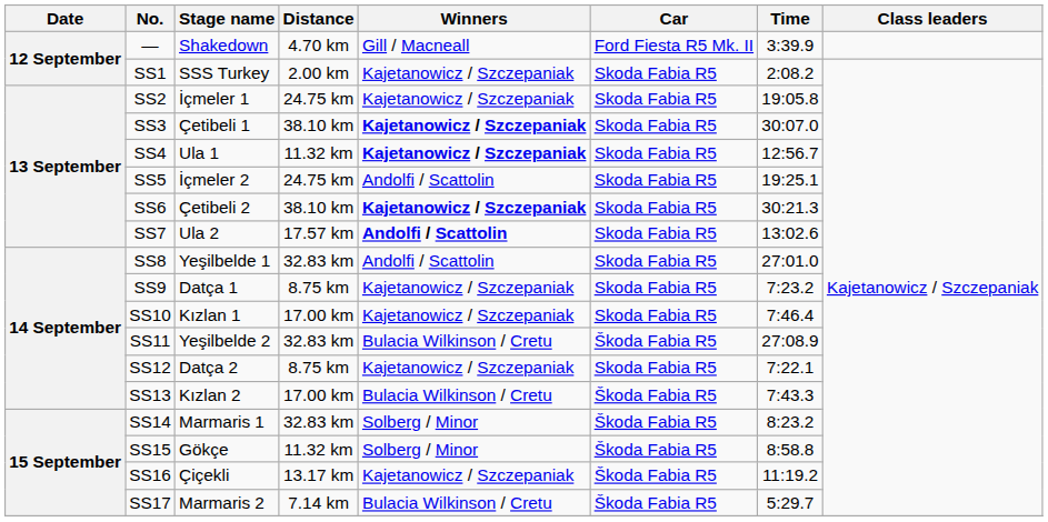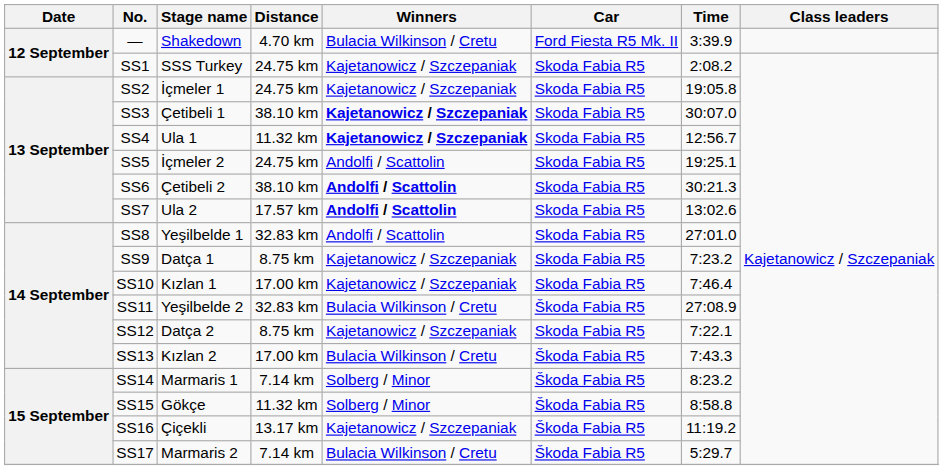 <table class="wikitable" style="font-size: 85%;">
 <tr>
 <th>Date</th>
 <th>No.</th>
 <th>Stage name</th>
 <th>Distance</th>
 <th>Winners</th>
 <th>Car</th>
 <th>Time</th>
 <th>Class leaders</th>
 </tr>
 <tr>
 <th nowrap rowspan="2">12 September</th>
 <td align="center">—</td>
 <td nowrap><a href='#'>Shakedown</a></td>
 <td align="center">4.70 km</td>
-<td><a href='#'>Gill</a> / <a href='#'>Macneall</a></td>
+<td nowrap><a href='#'>Bulacia Wilkinson</a> / <a href='#'>Cretu</a></td>
 <td nowrap><a href='#'>Ford Fiesta R5 Mk. II</a></td>
 <td align="center">3:39.9</td>
 <td></td>
 </tr>
 <tr>
 <td align="center">SS1</td>
 <td>SSS Turkey</td>
-<td align="center">2.00 km</td>
+<td align="center">24.75 km</td>
 <td><a href='#'>Kajetanowicz</a> / <a href='#'>Szczepaniak</a></td>
 <td><a href='#'>Skoda Fabia R5</a></td>
 <td align="center">2:08.2</td>
 <td rowspan="17" nowrap><a href='#'>Kajetanowicz</a> / <a href='#'>Szczepaniak</a></td>
 </tr>
 <tr>
 <th rowspan="6">13 September</th>
 <td align="center">SS2</td>
 <td>İçmeler 1</td>
 <td align="center">24.75 km</td>
 <td><a href='#'>Kajetanowicz</a> / <a href='#'>Szczepaniak</a></td>
 <td nowrap><a href='#'>Skoda Fabia R5</a></td>
 <td align="center">19:05.8</td>
 </tr>
 <tr>
 <td align="center">SS3</td>
 <td>Çetibeli 1</td>
 <td align="center">38.10 km</td>
 <td nowrap><strong><a href='#'>Kajetanowicz</a> / <a href='#'>Szczepaniak</a></strong></td>
 <td><a href='#'>Skoda Fabia R5</a></td>
 <td align="center">30:07.0</td>
 </tr>
 <tr>
 <td align="center">SS4</td>
 <td>Ula 1</td>
 <td align="center">11.32 km</td>
 <td><strong><a href='#'>Kajetanowicz</a> / <a href='#'>Szczepaniak</a></strong></td>
 <td><a href='#'>Skoda Fabia R5</a></td>
 <td align="center">12:56.7</td>
 </tr>
 <tr>
 <td align="center">SS5</td>
 <td>İçmeler 2</td>
 <td align="center">24.75 km</td>
 <td><a href='#'>Andolfi</a> / <a href='#'>Scattolin</a></td>
 <td><a href='#'>Skoda Fabia R5</a></td>
 <td align="center">19:25.1</td>
 </tr>
 <tr>
 <td align="center">SS6</td>
 <td>Çetibeli 2</td>
 <td align="center">38.10 km</td>
-<td nowrap><strong><a href='#'>Kajetanowicz</a> / <a href='#'>Szczepaniak</a></strong></td>
+<td><strong><a href='#'>Andolfi</a> / <a href='#'>Scattolin</a></strong></td>
 <td><a href='#'>Skoda Fabia R5</a></td>
 <td align="center">30:21.3</td>
 </tr>
 <tr>
 <td align="center">SS7</td>
 <td>Ula 2</td>
 <td align="center">17.57 km</td>
 <td><strong><a href='#'>Andolfi</a> / <a href='#'>Scattolin</a></strong></td>
 <td><a href='#'>Skoda Fabia R5</a></td>
 <td align="center">13:02.6</td>
 </tr>
 <tr>
 <th rowspan="6">14 September</th>
 <td align="center">SS8</td>
 <td>Yeşilbelde 1</td>
 <td align="center">32.83 km</td>
 <td><a href='#'>Andolfi</a> / <a href='#'>Scattolin</a></td>
 <td><a href='#'>Skoda Fabia R5</a></td>
 <td align="center">27:01.0</td>
 </tr>
 <tr>
 <td align="center">SS9</td>
 <td>Datça 1</td>
 <td align="center">8.75 km</td>
 <td><a href='#'>Kajetanowicz</a> / <a href='#'>Szczepaniak</a></td>
 <td><a href='#'>Skoda Fabia R5</a></td>
 <td align="center">7:23.2</td>
 </tr>
 <tr>
 <td align="center">SS10</td>
 <td>Kızlan 1</td>
 <td align="center">17.00 km</td>
 <td><a href='#'>Kajetanowicz</a> / <a href='#'>Szczepaniak</a></td>
 <td><a href='#'>Skoda Fabia R5</a></td>
 <td align="center">7:46.4</td>
 </tr>
 <tr>
 <td align="center">SS11</td>
 <td>Yeşilbelde 2</td>
 <td align="center">32.83 km</td>
 <td><a href='#'>Bulacia Wilkinson</a> / <a href='#'>Cretu</a></td>
 <td><a href='#'>Škoda Fabia R5</a></td>
 <td align="center">27:08.9</td>
 </tr>
 <tr>
 <td align="center">SS12</td>
 <td>Datça 2</td>
 <td align="center">8.75 km</td>
 <td><a href='#'>Kajetanowicz</a> / <a href='#'>Szczepaniak</a></td>
 <td><a href='#'>Skoda Fabia R5</a></td>
 <td align="center">7:22.1</td>
 </tr>
 <tr>
 <td align="center">SS13</td>
 <td>Kızlan 2</td>
 <td align="center">17.00 km</td>
 <td nowrap><a href='#'>Bulacia Wilkinson</a> / <a href='#'>Cretu</a></td>
 <td><a href='#'>Škoda Fabia R5</a></td>
 <td align="center">7:43.3</td>
 </tr>
 <tr>
 <th rowspan="4">15 September</th>
 <td align="center">SS14</td>
 <td>Marmaris 1</td>
-<td align="center">32.83 km</td>
+<td align="center">7.14 km</td>
 <td><a href='#'>Solberg</a> / <a href='#'>Minor</a></td>
 <td><a href='#'>Škoda Fabia R5</a></td>
 <td align="center">8:23.2</td>
 </tr>
 <tr>
 <td align="center">SS15</td>
 <td>Gökçe</td>
 <td align="center">11.32 km</td>
 <td><a href='#'>Solberg</a> / <a href='#'>Minor</a></td>
 <td><a href='#'>Škoda Fabia R5</a></td>
 <td align="center">8:58.8</td>
 </tr>
 <tr>
 <td align="center">SS16</td>
 <td>Çiçekli</td>
 <td align="center">13.17 km</td>
 <td><a href='#'>Kajetanowicz</a> / <a href='#'>Szczepaniak</a></td>
 <td><a href='#'>Škoda Fabia R5</a></td>
 <td align="center">11:19.2</td>
 </tr>
 <tr>
 <td align="center">SS17</td>
 <td nowrap>Marmaris 2</td>
 <td align="center">7.14 km</td>
 <td><a href='#'>Bulacia Wilkinson</a> / <a href='#'>Cretu</a></td>
 <td><a href='#'>Škoda Fabia R5</a></td>
 <td align="center">5:29.7</td>
 </tr>
 <tr>
 </tr>
 </table>
